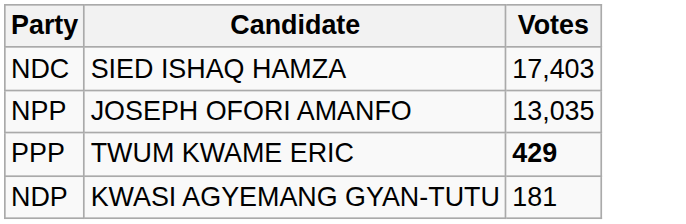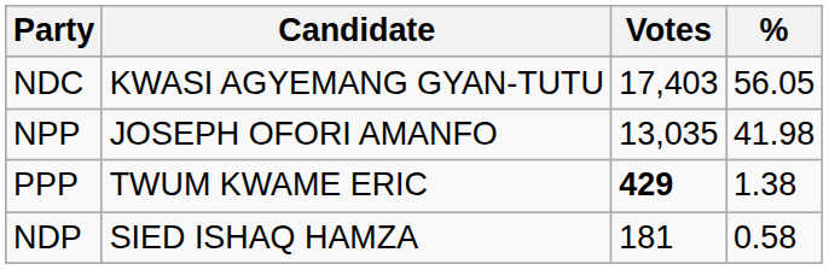 <table class="wikitable">
 <tr>
 <th>Party</th>
 <th>Candidate</th>
 <th>Votes</th>
+<th>%</th>
 </tr>
 <tr>
 <td>NDC</td>
-<td>SIED ISHAQ HAMZA</td>
+<td>KWASI AGYEMANG GYAN-TUTU</td>
 <td>17,403</td>
+<td>56.05</td>
 </tr>
 <tr>
 <td>NPP</td>
 <td>JOSEPH OFORI AMANFO</td>
 <td>13,035</td>
+<td>41.98</td>
 </tr>
 <tr>
 <td>PPP</td>
 <td>TWUM KWAME ERIC</td>
 <td><strong>429</strong></td>
+<td>1.38</td>
 </tr>
 <tr>
 <td>NDP</td>
-<td>KWASI AGYEMANG GYAN-TUTU</td>
+<td>SIED ISHAQ HAMZA</td>
 <td>181</td>
+<td>0.58</td>
 </tr>
 </table>
